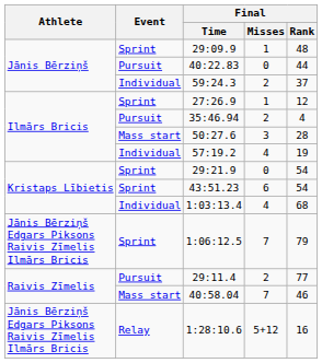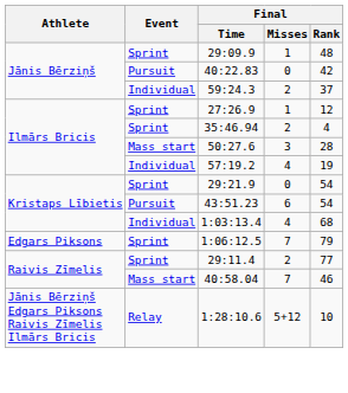 <table class="wikitable" style="font-size:90%">
 <tr>
 <th rowspan="2">Athlete</th>
 <th rowspan="2">Event</th>
 <th colspan="3">Final</th>
 </tr>
 <tr>
 <th>Time</th>
 <th>Misses</th>
 <th>Rank</th>
 </tr>
 <tr>
 <td rowspan=3><a href='#'>Jānis Bērziņš</a></td>
 <td><a href='#'>Sprint</a></td>
 <td align="center">29:09.9</td>
 <td align="center">1</td>
 <td align="center">48</td>
 </tr>
 <tr>
 <td><a href='#'>Pursuit</a></td>
 <td align="center">40:22.83</td>
 <td align="center">0</td>
-<td align="center">44</td>
+<td align="center">42</td>
 </tr>
 <tr>
 <td><a href='#'>Individual</a></td>
 <td align="center">59:24.3</td>
 <td align="center">2</td>
 <td align="center">37</td>
 </tr>
 <tr>
 <td rowspan=4><a href='#'>Ilmārs Bricis</a></td>
 <td><a href='#'>Sprint</a></td>
 <td align="center">27:26.9</td>
 <td align="center">1</td>
 <td align="center">12</td>
 </tr>
 <tr>
-<td><a href='#'>Pursuit</a></td>
+<td><a href='#'>Sprint</a></td>
 <td align="center">35:46.94</td>
 <td align="center">2</td>
 <td align="center">4</td>
 </tr>
 <tr>
 <td><a href='#'>Mass start</a></td>
 <td align="center">50:27.6</td>
 <td align="center">3</td>
 <td align="center">28</td>
 </tr>
 <tr>
 <td><a href='#'>Individual</a></td>
 <td align="center">57:19.2</td>
 <td align="center">4</td>
 <td align="center">19</td>
 </tr>
 <tr>
 <td rowspan=3><a href='#'>Kristaps Lībietis</a></td>
 <td><a href='#'>Sprint</a></td>
 <td align="center">29:21.9</td>
 <td align="center">0</td>
 <td align="center">54</td>
 </tr>
 <tr>
-<td><a href='#'>Sprint</a></td>
+<td><a href='#'>Pursuit</a></td>
 <td align="center">43:51.23</td>
 <td align="center">6</td>
 <td align="center">54</td>
 </tr>
 <tr>
 <td><a href='#'>Individual</a></td>
 <td align="center">1:03:13.4</td>
 <td align="center">4</td>
 <td align="center">68</td>
 </tr>
 <tr>
-<td><a href='#'>Jānis Bērziņš</a><br><a href='#'>Edgars Piksons</a><br><a href='#'>Raivis Zīmelis</a><br><a href='#'>Ilmārs Bricis</a></td>
+<td><a href='#'>Edgars Piksons</a></td>
 <td><a href='#'>Sprint</a></td>
 <td align="center">1:06:12.5</td>
 <td align="center">7</td>
 <td align="center">79</td>
 </tr>
 <tr>
 <td rowspan=2><a href='#'>Raivis Zīmelis</a></td>
-<td><a href='#'>Pursuit</a></td>
+<td><a href='#'>Sprint</a></td>
 <td align="center">29:11.4</td>
 <td align="center">2</td>
 <td align="center">77</td>
 </tr>
 <tr>
 <td><a href='#'>Mass start</a></td>
 <td align="center">40:58.04</td>
 <td align="center">7</td>
 <td align="center">46</td>
 </tr>
 <tr>
 <td><a href='#'>Jānis Bērziņš</a><br><a href='#'>Edgars Piksons</a><br><a href='#'>Raivis Zīmelis</a><br><a href='#'>Ilmārs Bricis</a></td>
 <td><a href='#'>Relay</a></td>
 <td align="center">1:28:10.6</td>
 <td align="center">5+12</td>
-<td align="center">16</td>
+<td align="center">10</td>
 </tr>
 </table>
